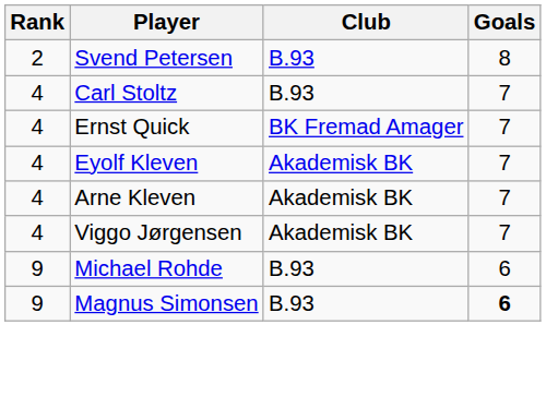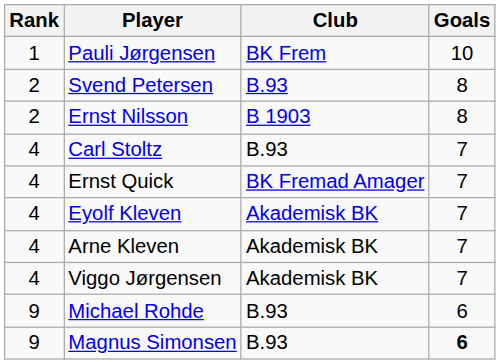 <table class="wikitable" style="text-align:center">
 <tr>
 <th>Rank</th>
 <th>Player</th>
 <th>Club</th>
 <th>Goals</th>
 </tr>
 <tr>
+<td>1</td>
+<td align="left"> <a href='#'>Pauli Jørgensen</a></td>
+<td align="left"><a href='#'>BK Frem</a></td>
+<td>10</td>
+</tr>
+<tr>
 <td>2</td>
 <td align="left"> <a href='#'>Svend Petersen</a></td>
 <td align="left"><a href='#'>B.93</a></td>
+<td>8</td>
+</tr>
+<tr>
+<td>2</td>
+<td align="left"> <a href='#'>Ernst Nilsson</a></td>
+<td align="left"><a href='#'>B 1903</a></td>
 <td>8</td>
 </tr>
 <tr>
 <td>4</td>
 <td align="left"> <a href='#'>Carl Stoltz</a></td>
 <td align="left">B.93</td>
 <td>7</td>
 </tr>
 <tr>
 <td>4</td>
 <td align="left"> Ernst Quick</td>
 <td align="left"><a href='#'>BK Fremad Amager</a></td>
 <td>7</td>
 </tr>
 <tr>
 <td>4</td>
 <td align="left"> <a href='#'>Eyolf Kleven</a></td>
 <td align="left"><a href='#'>Akademisk BK</a></td>
 <td>7</td>
 </tr>
 <tr>
 <td>4</td>
 <td align="left"> Arne Kleven</td>
 <td align="left">Akademisk BK</td>
 <td>7</td>
 </tr>
 <tr>
 <td>4</td>
 <td align="left"> Viggo Jørgensen</td>
 <td align="left">Akademisk BK</td>
 <td>7</td>
 </tr>
 <tr>
 <td>9</td>
 <td align="left"> <a href='#'>Michael Rohde</a></td>
 <td align="left">B.93</td>
 <td>6</td>
 </tr>
 <tr>
 <td>9</td>
 <td align="left"> <a href='#'>Magnus Simonsen</a></td>
 <td align="left">B.93</td>
 <td><strong>6</strong></td>
 </tr>
 </table>
